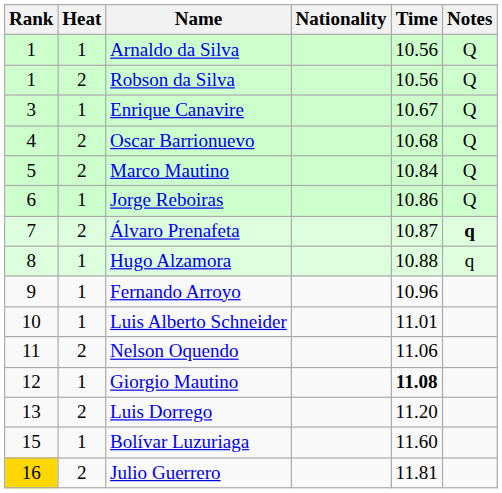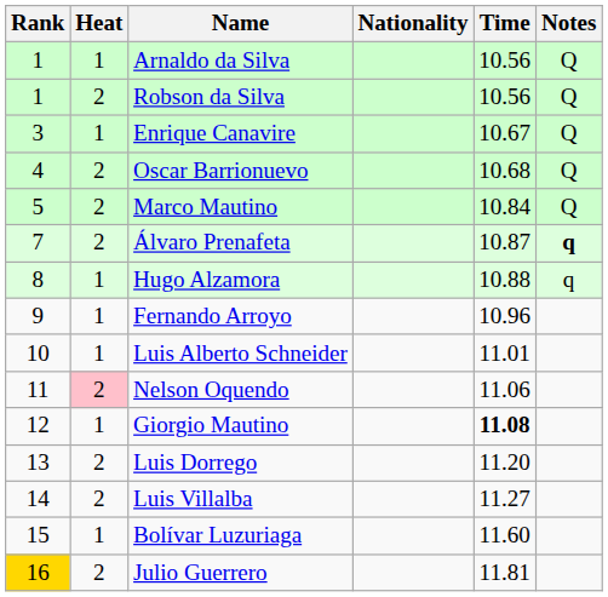 <table class="wikitable sortable" style="text-align:center">
 <tr>
 <th>Rank</th>
 <th>Heat</th>
 <th>Name</th>
 <th>Nationality</th>
 <th>Time</th>
 <th>Notes</th>
 </tr>
 <tr bgcolor=ccffcc>
 <td>1</td>
 <td>1</td>
 <td align=left><a href='#'>Arnaldo da Silva</a></td>
 <td align=left></td>
 <td>10.56</td>
 <td>Q</td>
 </tr>
 <tr bgcolor=ccffcc>
 <td>1</td>
 <td>2</td>
 <td align=left><a href='#'>Robson da Silva</a></td>
 <td align=left></td>
 <td>10.56</td>
 <td>Q</td>
 </tr>
 <tr bgcolor=ccffcc>
 <td>3</td>
 <td>1</td>
 <td align=left><a href='#'>Enrique Canavire</a></td>
 <td align=left></td>
 <td>10.67</td>
 <td>Q</td>
 </tr>
 <tr bgcolor=ccffcc>
 <td>4</td>
 <td>2</td>
 <td align=left><a href='#'>Oscar Barrionuevo</a></td>
 <td align=left></td>
 <td>10.68</td>
 <td>Q</td>
 </tr>
 <tr bgcolor=ccffcc>
 <td>5</td>
 <td>2</td>
 <td align=left><a href='#'>Marco Mautino</a></td>
 <td align=left></td>
 <td>10.84</td>
 <td>Q</td>
 </tr>
-<tr bgcolor=ccffcc>
-<td>6</td>
-<td>1</td>
-<td align=left><a href='#'>Jorge Reboiras</a></td>
-<td align=left></td>
-<td>10.86</td>
-<td>Q</td>
-</tr>
 <tr bgcolor=ddffdd>
 <td>7</td>
 <td>2</td>
 <td align=left><a href='#'>Álvaro Prenafeta</a></td>
 <td align=left></td>
 <td>10.87</td>
 <td><strong>q</strong></td>
 </tr>
 <tr bgcolor=ddffdd>
 <td>8</td>
 <td>1</td>
 <td align=left><a href='#'>Hugo Alzamora</a></td>
 <td align=left></td>
 <td>10.88</td>
 <td>q</td>
 </tr>
 <tr>
 <td>9</td>
 <td>1</td>
 <td align=left><a href='#'>Fernando Arroyo</a></td>
 <td align=left></td>
 <td>10.96</td>
 <td></td>
 </tr>
 <tr>
 <td>10</td>
 <td>1</td>
 <td align=left><a href='#'>Luis Alberto Schneider</a></td>
 <td align=left></td>
 <td>11.01</td>
 <td></td>
 </tr>
 <tr>
 <td>11</td>
-<td>2</td>
+<td style="background: pink;">2</td>
 <td align=left><a href='#'>Nelson Oquendo</a></td>
 <td align=left></td>
 <td>11.06</td>
 <td></td>
 </tr>
 <tr>
 <td>12</td>
 <td>1</td>
 <td align=left><a href='#'>Giorgio Mautino</a></td>
 <td align=left></td>
 <td><strong>11.08</strong></td>
 <td></td>
 </tr>
 <tr>
 <td>13</td>
 <td>2</td>
 <td align=left><a href='#'>Luis Dorrego</a></td>
 <td align=left></td>
 <td>11.20</td>
 <td></td>
 </tr>
 <tr>
+<td>14</td>
+<td>2</td>
+<td align=left><a href='#'>Luis Villalba</a></td>
+<td align=left></td>
+<td>11.27</td>
+<td></td>
+</tr>
+<tr>
 <td>15</td>
 <td>1</td>
 <td align=left><a href='#'>Bolívar Luzuriaga</a></td>
 <td align=left></td>
 <td>11.60</td>
 <td></td>
 </tr>
 <tr>
 <td style="background: gold;">16</td>
 <td>2</td>
 <td align=left><a href='#'>Julio Guerrero</a></td>
 <td align=left></td>
 <td>11.81</td>
 <td></td>
 </tr>
 </table>
